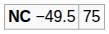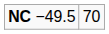 <table class="wikitable">
 <tr align="center">
 </tr>
 <tr align="center">
 <td><strong>NC</strong> −49.5</td>
-<td>75</td>
+<td>70</td>
 </tr>
 </table>
